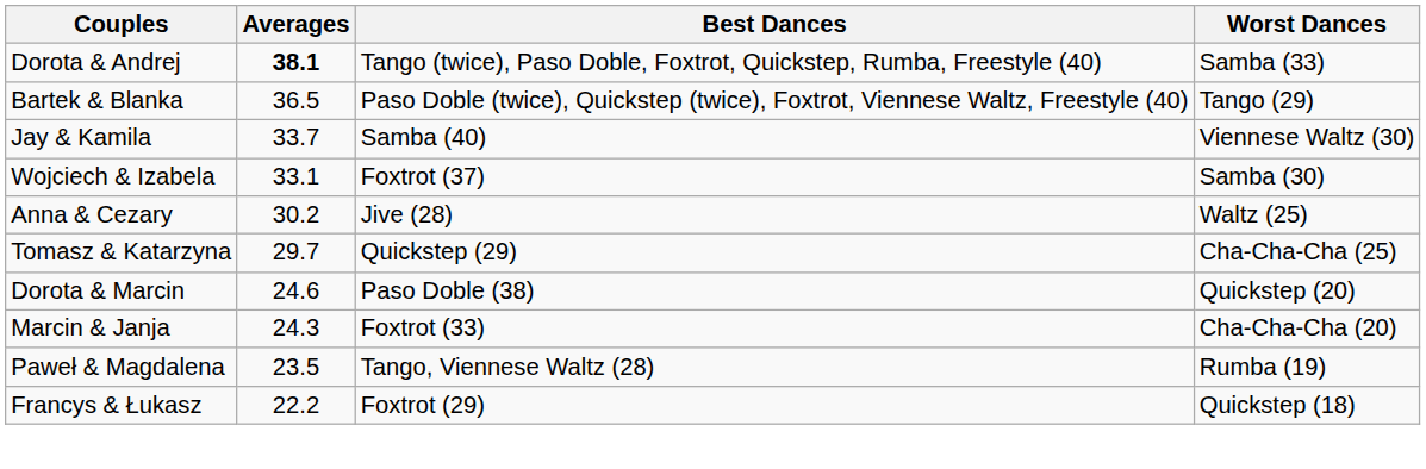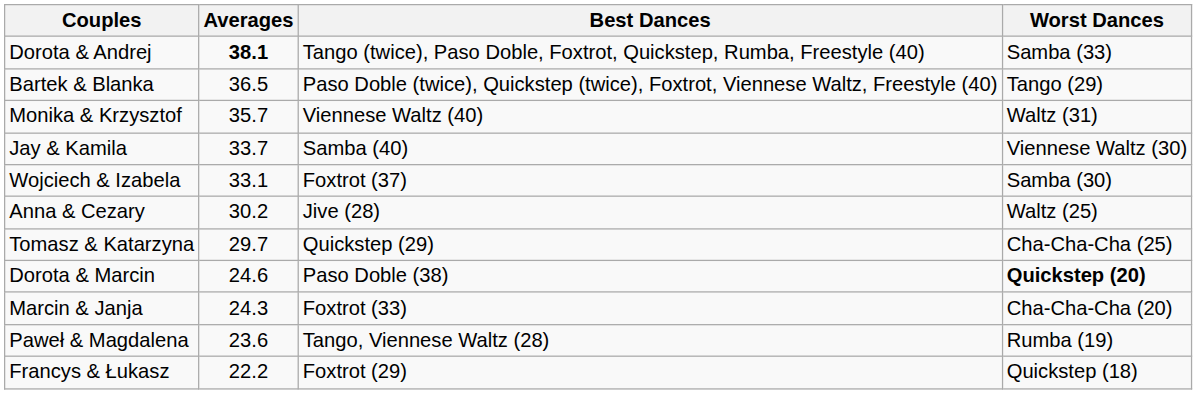 <table class="wikitable">
 <tr>
 <th>Couples</th>
 <th>Averages</th>
 <th>Best Dances</th>
 <th>Worst Dances</th>
 </tr>
 <tr>
 <td>Dorota & Andrej</td>
 <td style="text-align:center;"><strong>38.1</strong></td>
 <td>Tango (twice), Paso Doble, Foxtrot, Quickstep, Rumba, Freestyle (40)</td>
 <td>Samba (33)</td>
 </tr>
 <tr>
 <td>Bartek & Blanka</td>
 <td style="text-align:center;">36.5</td>
 <td>Paso Doble (twice), Quickstep (twice), Foxtrot, Viennese Waltz, Freestyle (40)</td>
 <td>Tango (29)</td>
+</tr>
+<tr>
+<td>Monika & Krzysztof</td>
+<td style="text-align:center;">35.7</td>
+<td>Viennese Waltz (40)</td>
+<td>Waltz (31)</td>
 </tr>
 <tr>
 <td>Jay & Kamila</td>
 <td style="text-align:center;">33.7</td>
 <td>Samba (40)</td>
 <td>Viennese Waltz (30)</td>
 </tr>
 <tr>
 <td>Wojciech & Izabela</td>
 <td style="text-align:center;">33.1</td>
 <td>Foxtrot (37)</td>
 <td>Samba (30)</td>
 </tr>
 <tr>
 <td>Anna & Cezary</td>
 <td style="text-align:center;">30.2</td>
 <td>Jive (28)</td>
 <td>Waltz (25)</td>
 </tr>
 <tr>
 <td>Tomasz & Katarzyna</td>
 <td style="text-align:center;">29.7</td>
 <td>Quickstep (29)</td>
 <td>Cha-Cha-Cha (25)</td>
 </tr>
 <tr>
 <td>Dorota & Marcin</td>
 <td style="text-align:center;">24.6</td>
 <td>Paso Doble (38)</td>
-<td>Quickstep (20)</td>
+<td><strong>Quickstep (20)</strong></td>
 </tr>
 <tr>
 <td>Marcin & Janja</td>
 <td style="text-align:center;">24.3</td>
 <td>Foxtrot (33)</td>
 <td>Cha-Cha-Cha (20)</td>
 </tr>
 <tr>
 <td>Paweł & Magdalena</td>
-<td style="text-align:center;">23.5</td>
+<td style="text-align:center;">23.6</td>
 <td>Tango, Viennese Waltz (28)</td>
 <td>Rumba (19)</td>
 </tr>
 <tr>
 <td>Francys & Łukasz</td>
 <td style="text-align:center;">22.2</td>
 <td>Foxtrot (29)</td>
 <td>Quickstep (18)</td>
 </tr>
 </table>
